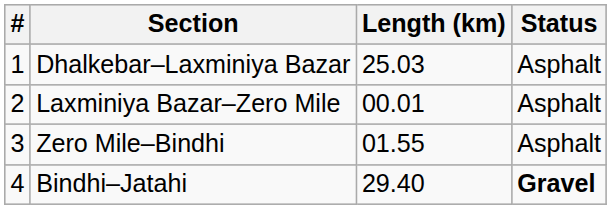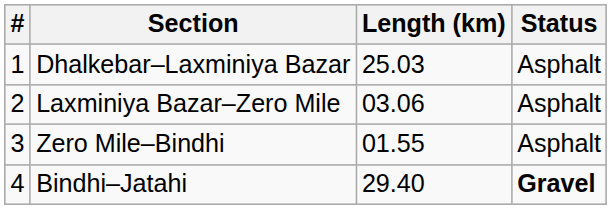 <table class="wikitable">
 <tr>
 <th>#</th>
 <th>Section</th>
 <th>Length (km)</th>
 <th>Status</th>
 </tr>
 <tr>
 <td>1</td>
 <td>Dhalkebar–Laxminiya Bazar</td>
 <td>25.03</td>
 <td>Asphalt</td>
 </tr>
 <tr>
 <td>2</td>
 <td>Laxminiya Bazar–Zero Mile</td>
-<td>00.01</td>
+<td>03.06</td>
 <td>Asphalt</td>
 </tr>
 <tr>
 <td>3</td>
 <td>Zero Mile–Bindhi</td>
 <td>01.55</td>
 <td>Asphalt</td>
 </tr>
 <tr>
 <td>4</td>
 <td>Bindhi–Jatahi</td>
 <td>29.40</td>
 <td><strong>Gravel</strong></td>
 </tr>
 </table>
